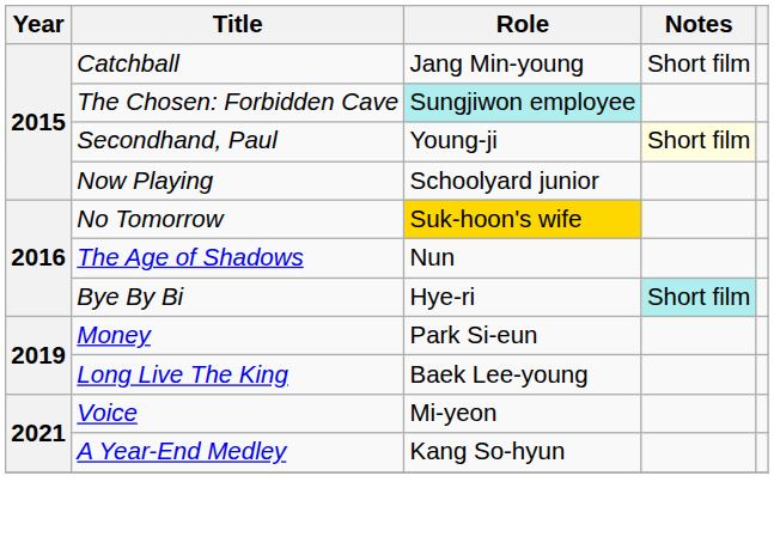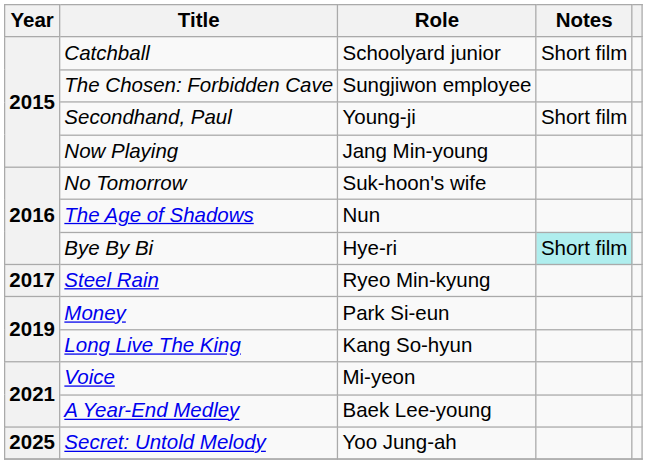 <table class="wikitable plainrowheaders sortable">
 <tr>
 <th scope="col">Year</th>
 <th scope="col">Title</th>
 <th scope="col">Role</th>
 <th scope="col">Notes</th>
 <th scope="col" class="unsortable"></th>
 </tr>
 <tr>
 <th scope="row" rowspan="4">2015</th>
 <td><em>Catchball</em></td>
-<td>Jang Min-young</td>
+<td>Schoolyard junior</td>
 <td>Short film</td>
 <td></td>
 </tr>
 <tr>
 <td><em>The Chosen: Forbidden Cave</em></td>
-<td style="background: paleturquoise;">Sungjiwon employee</td>
+<td>Sungjiwon employee</td>
 <td></td>
 <td></td>
 </tr>
 <tr>
 <td><em>Secondhand, Paul</em></td>
 <td>Young-ji</td>
-<td style="background: lightyellow;">Short film</td>
+<td>Short film</td>
 <td></td>
 </tr>
 <tr>
 <td><em>Now Playing</em></td>
-<td>Schoolyard junior</td>
+<td>Jang Min-young</td>
 <td></td>
 <td></td>
 </tr>
 <tr>
 <th scope="row" rowspan="3">2016</th>
 <td><em>No Tomorrow</em></td>
-<td style="background: gold;">Suk-hoon's wife</td>
+<td>Suk-hoon's wife</td>
 <td></td>
 <td></td>
 </tr>
 <tr>
 <td><em><a href='#'>The Age of Shadows</a></em></td>
 <td>Nun</td>
 <td></td>
 <td style="text-align:center"></td>
 </tr>
 <tr>
 <td><em>Bye By Bi</em></td>
 <td>Hye-ri</td>
 <td style="background: paleturquoise;">Short film</td>
 <td></td>
 </tr>
 <tr>
+<th scope="row">2017</th>
+<td><em><a href='#'>Steel Rain</a></em></td>
+<td>Ryeo Min-kyung</td>
+<td></td>
+<td style="text-align:center"></td>
+</tr>
+<tr>
 <th scope="row" rowspan="2">2019</th>
 <td><em><a href='#'>Money</a></em></td>
 <td>Park Si-eun</td>
 <td></td>
 <td style="text-align:center"></td>
 </tr>
 <tr>
 <td><em><a href='#'>Long Live The King</a></em></td>
-<td>Baek Lee-young</td>
+<td>Kang So-hyun</td>
 <td></td>
 <td style="text-align:center"></td>
 </tr>
 <tr>
 <th scope="row" rowspan=2>2021</th>
 <td><em><a href='#'>Voice</a></em></td>
 <td>Mi-yeon</td>
 <td></td>
 <td style="text-align:center"></td>
 </tr>
 <tr>
 <td><em><a href='#'>A Year-End Medley</a></em></td>
-<td>Kang So-hyun</td>
+<td>Baek Lee-young</td>
+<td></td>
+<td style="text-align:center"></td>
+</tr>
+<tr>
+<th scope="row" rowspan=1>2025</th>
+<td><em><a href='#'>Secret: Untold Melody</a></em></td>
+<td>Yoo Jung-ah</td>
 <td></td>
 <td style="text-align:center"></td>
 </tr>
 <tr>
 </tr>
 </table>
